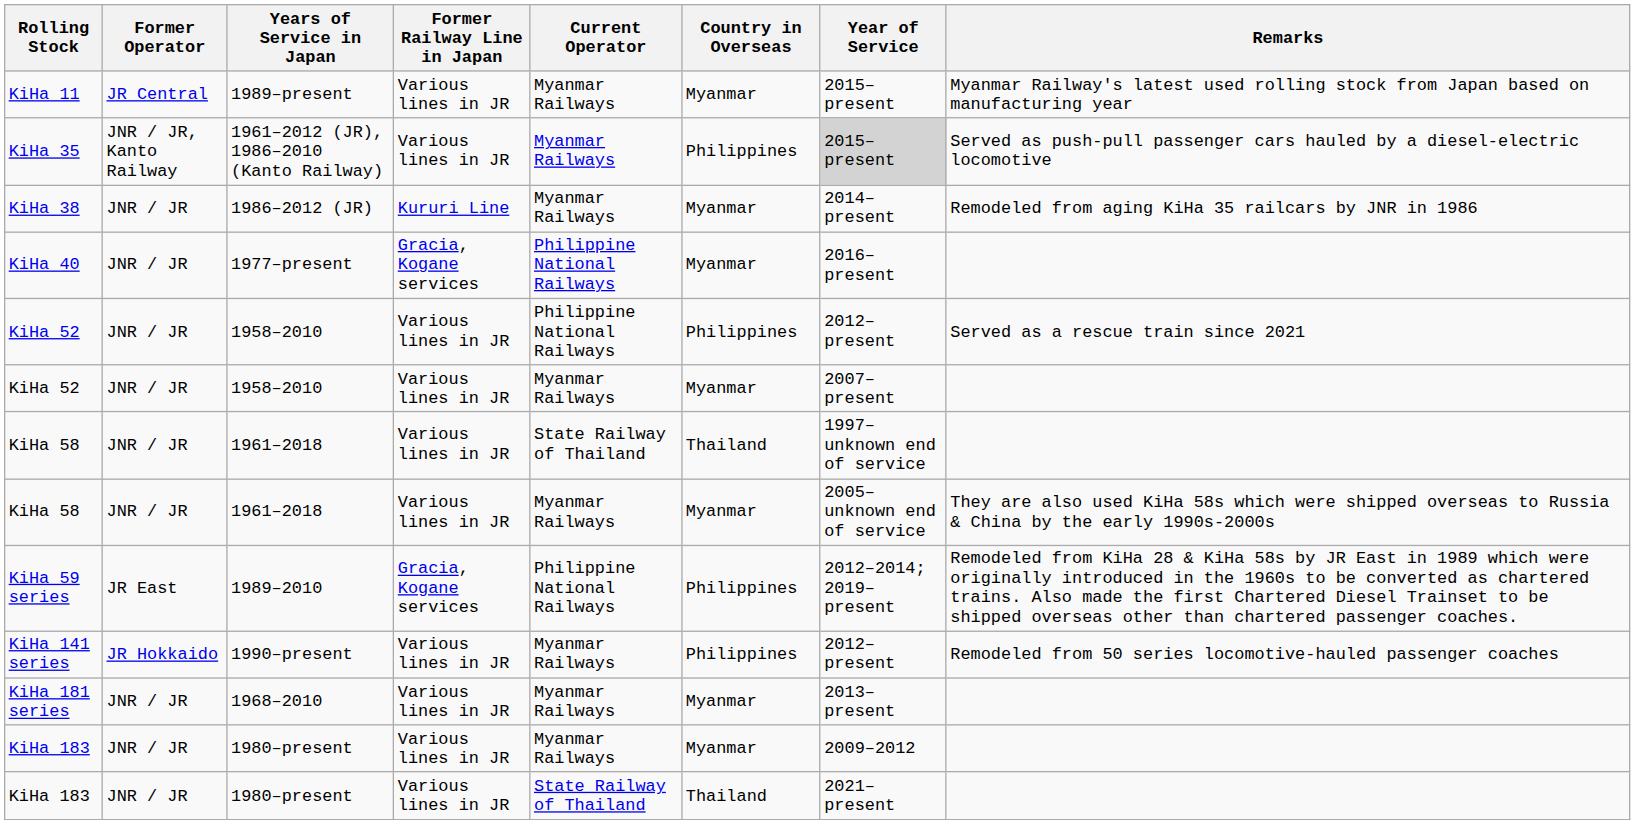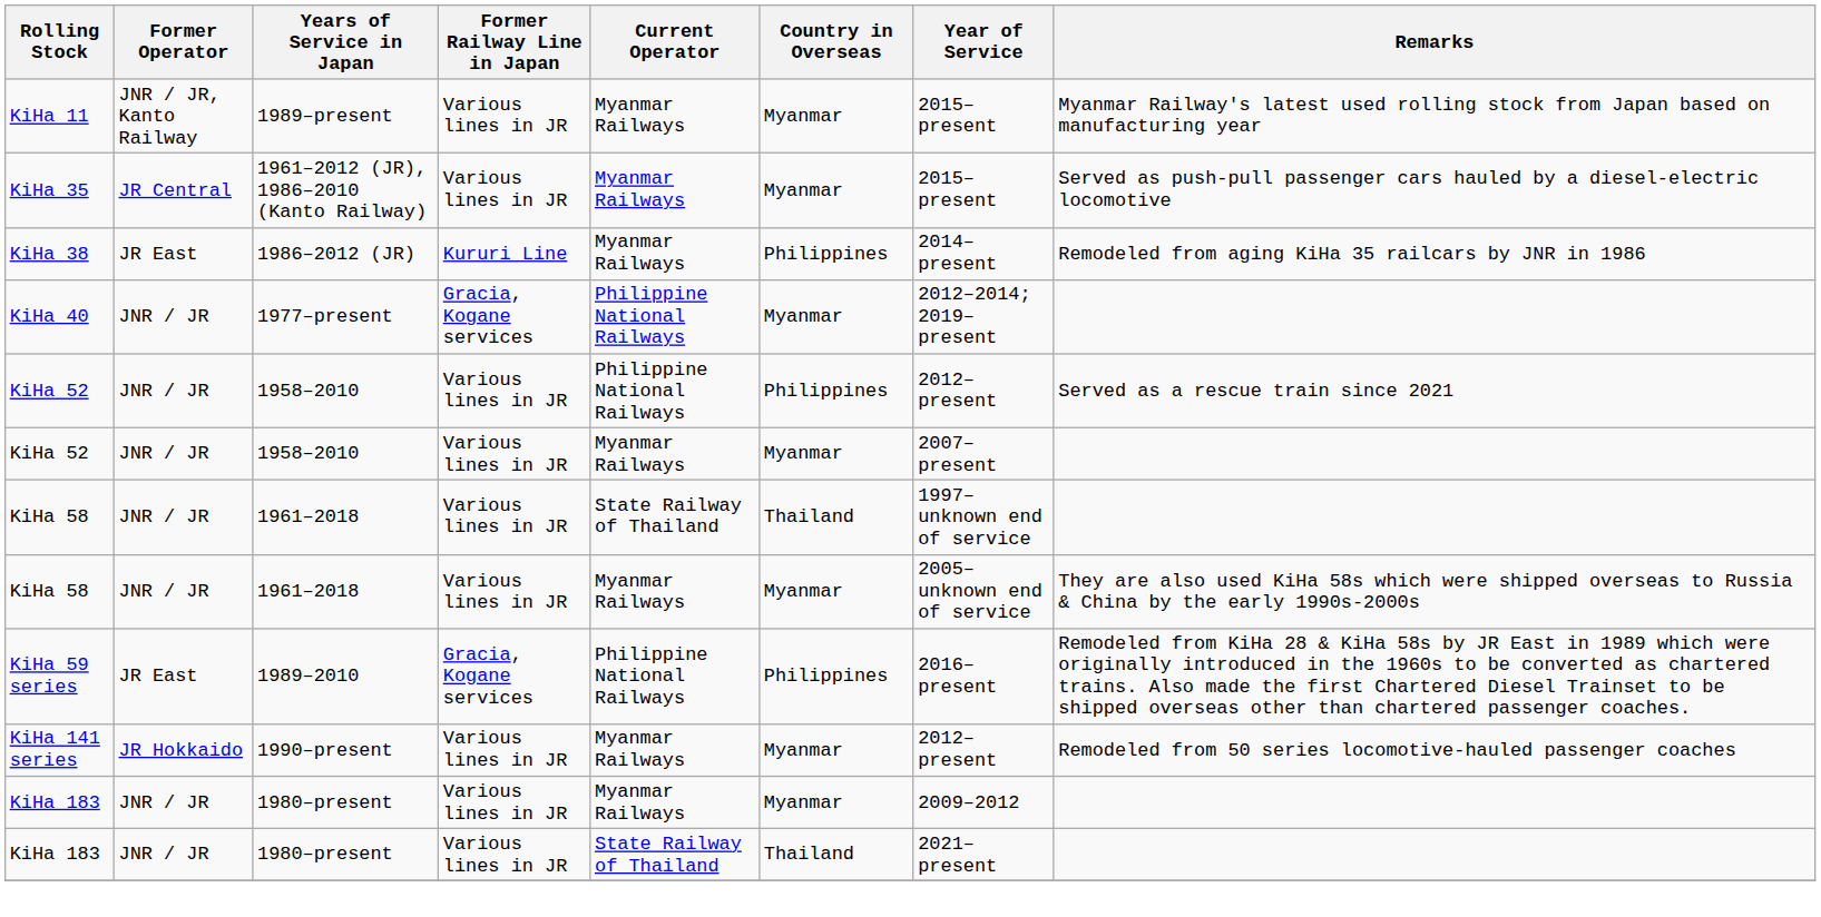 <table class="wikitable">
 <tr>
 <th>Rolling Stock</th>
 <th>Former Operator</th>
 <th>Years of Service in Japan</th>
 <th>Former Railway Line in Japan</th>
 <th>Current Operator</th>
 <th>Country in Overseas</th>
 <th>Year of Service</th>
 <th>Remarks</th>
 </tr>
 <tr>
 <td><a href='#'>KiHa 11</a></td>
-<td><a href='#'>JR Central</a></td>
+<td>JNR / JR, Kanto Railway</td>
 <td>1989–present</td>
 <td>Various lines in JR</td>
 <td>Myanmar Railways</td>
 <td>Myanmar</td>
 <td>2015–present</td>
 <td>Myanmar Railway's latest used rolling stock from Japan based on manufacturing year</td>
 </tr>
 <tr>
 <td><a href='#'>KiHa 35</a></td>
-<td>JNR / JR, Kanto Railway</td>
+<td><a href='#'>JR Central</a></td>
 <td>1961–2012 (JR), 1986–2010 (Kanto Railway)</td>
 <td>Various lines in JR</td>
 <td><a href='#'>Myanmar Railways</a></td>
-<td>Philippines</td>
-<td style="background: lightgrey;">2015–present</td>
+<td>Myanmar</td>
+<td>2015–present</td>
 <td>Served as push-pull passenger cars hauled by a diesel-electric locomotive</td>
 </tr>
 <tr>
 <td><a href='#'>KiHa 38</a></td>
-<td>JNR / JR</td>
+<td>JR East</td>
 <td>1986–2012 (JR)</td>
 <td><a href='#'>Kururi Line</a></td>
 <td>Myanmar Railways</td>
-<td>Myanmar</td>
+<td>Philippines</td>
 <td>2014–present</td>
 <td>Remodeled from aging KiHa 35 railcars by JNR in 1986</td>
 </tr>
 <tr>
 <td><a href='#'>KiHa 40</a></td>
 <td>JNR / JR</td>
 <td>1977–present</td>
 <td><a href='#'>Gracia</a>, <a href='#'>Kogane</a> services</td>
 <td><a href='#'>Philippine National Railways</a></td>
 <td>Myanmar</td>
-<td>2016–present</td>
+<td>2012–2014; 2019–present</td>
 <td></td>
 </tr>
 <tr>
 <td><a href='#'>KiHa 52</a></td>
 <td>JNR / JR</td>
 <td>1958–2010</td>
 <td>Various lines in JR</td>
 <td>Philippine National Railways</td>
 <td>Philippines</td>
 <td>2012–present</td>
 <td>Served as a rescue train since 2021</td>
 </tr>
 <tr>
 <td>KiHa 52</td>
 <td>JNR / JR</td>
 <td>1958–2010</td>
 <td>Various lines in JR</td>
 <td>Myanmar Railways</td>
 <td>Myanmar</td>
 <td>2007–present</td>
 <td></td>
 </tr>
 <tr>
 <td>KiHa 58</td>
 <td>JNR / JR</td>
 <td>1961–2018</td>
 <td>Various lines in JR</td>
 <td>State Railway of Thailand</td>
 <td>Thailand</td>
 <td>1997–unknown end of service</td>
 <td></td>
 </tr>
 <tr>
 <td>KiHa 58</td>
 <td>JNR / JR</td>
 <td>1961–2018</td>
 <td>Various lines in JR</td>
 <td>Myanmar Railways</td>
 <td>Myanmar</td>
 <td>2005–unknown end of service</td>
 <td>They are also used KiHa 58s which were shipped overseas to Russia & China by the early 1990s-2000s</td>
 </tr>
 <tr>
 <td><a href='#'>KiHa 59 series</a></td>
 <td>JR East</td>
 <td>1989–2010</td>
 <td><a href='#'>Gracia</a>, <a href='#'>Kogane</a> services</td>
 <td>Philippine National Railways</td>
 <td>Philippines</td>
-<td>2012–2014; 2019–present</td>
+<td>2016–present</td>
 <td>Remodeled from KiHa 28 & KiHa 58s by JR East in 1989 which were originally introduced in the 1960s to be converted as chartered trains. Also made the first Chartered Diesel Trainset to be shipped overseas other than chartered passenger coaches.</td>
 </tr>
 <tr>
 <td><a href='#'>KiHa 141 series</a></td>
 <td><a href='#'>JR Hokkaido</a></td>
 <td>1990–present</td>
 <td>Various lines in JR</td>
 <td>Myanmar Railways</td>
-<td>Philippines</td>
+<td>Myanmar</td>
 <td>2012–present</td>
 <td>Remodeled from 50 series locomotive-hauled passenger coaches</td>
-</tr>
-<tr>
-<td><a href='#'>KiHa 181 series</a></td>
-<td>JNR / JR</td>
-<td>1968–2010</td>
-<td>Various lines in JR</td>
-<td>Myanmar Railways</td>
-<td>Myanmar</td>
-<td>2013–present</td>
-<td></td>
 </tr>
 <tr>
 <td><a href='#'>KiHa 183</a></td>
 <td>JNR / JR</td>
 <td>1980–present</td>
 <td>Various lines in JR</td>
 <td>Myanmar Railways</td>
 <td>Myanmar</td>
 <td>2009–2012</td>
 <td></td>
 </tr>
 <tr>
 <td>KiHa 183</td>
 <td>JNR / JR</td>
 <td>1980–present</td>
 <td>Various lines in JR</td>
 <td><a href='#'>State Railway of Thailand</a></td>
 <td>Thailand</td>
 <td>2021–present</td>
 <td></td>
 </tr>
 <tr>
 </tr>
 </table>
